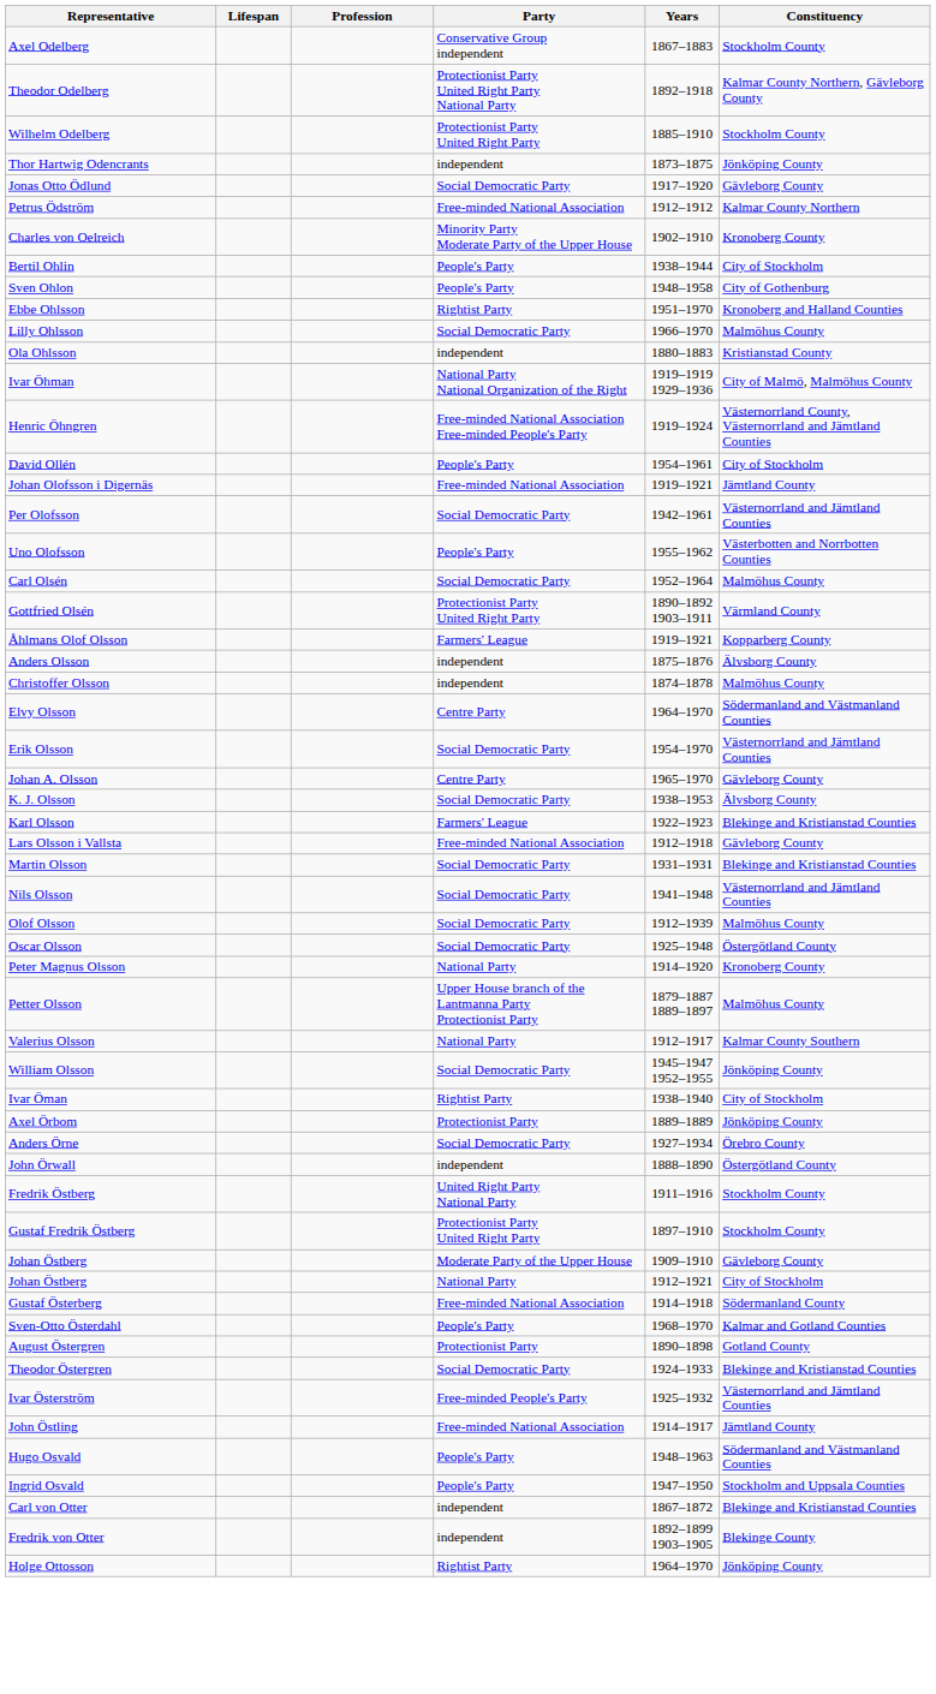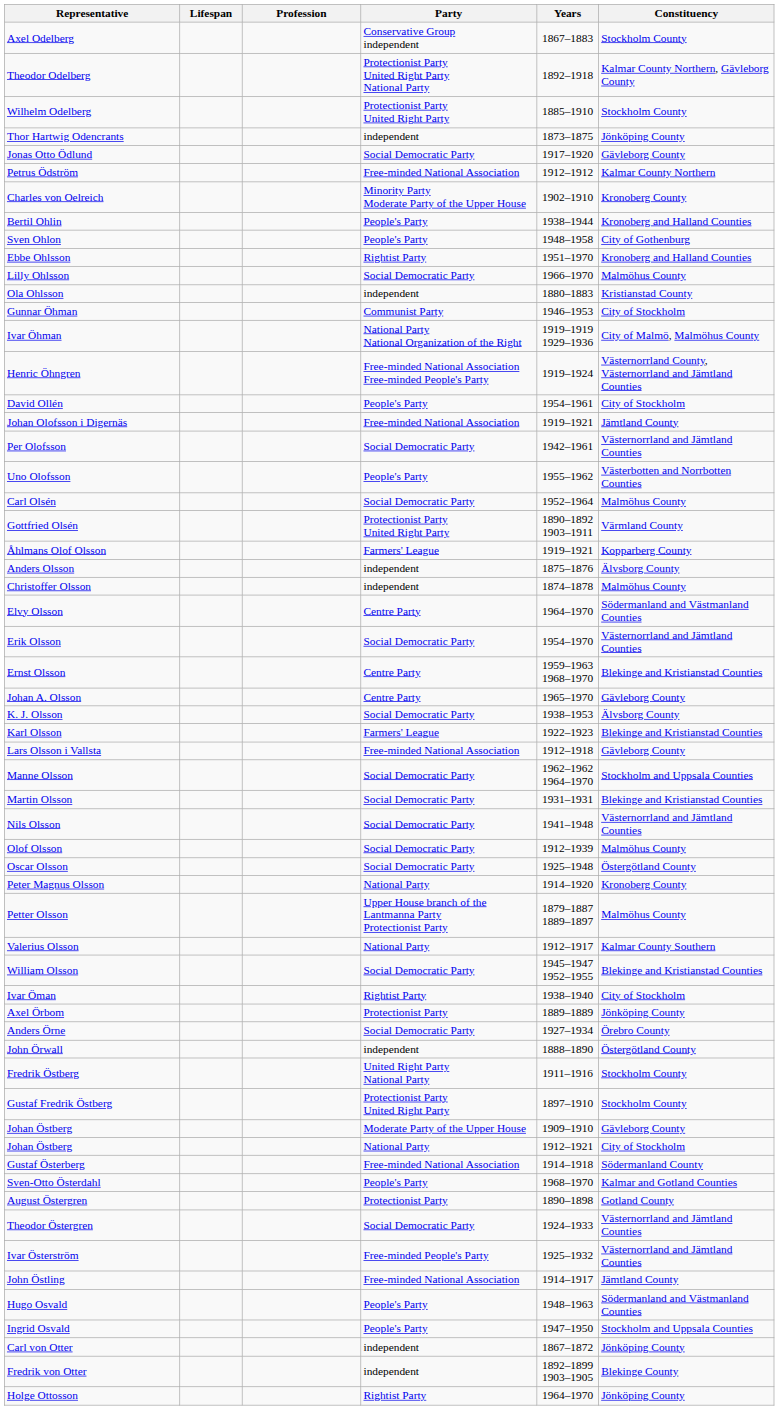 <table class="wikitable">
 <tr>
 <th style="width:15em">Representative</th>
 <th style="width:5em">Lifespan</th>
 <th style="width:10em">Profession</th>
 <th style="width:15em">Party</th>
 <th style="width:5em">Years</th>
 <th style="width:15em">Constituency</th>
 </tr>
 <tr>
 <td><a href='#'>Axel Odelberg</a></td>
 <td align=center></td>
 <td></td>
 <td> <a href='#'>Conservative Group</a><br> independent</td>
 <td align=center>1867–1883</td>
 <td><a href='#'>Stockholm County</a></td>
 </tr>
 <tr>
 <td><a href='#'>Theodor Odelberg</a></td>
 <td align=center></td>
 <td></td>
 <td> <a href='#'>Protectionist Party</a><br> <a href='#'>United Right Party</a><br> <a href='#'>National Party</a></td>
 <td align=center>1892–1918</td>
 <td><a href='#'>Kalmar County Northern</a>, <a href='#'>Gävleborg County</a></td>
 </tr>
 <tr>
 <td><a href='#'>Wilhelm Odelberg</a></td>
 <td align=center></td>
 <td></td>
 <td> <a href='#'>Protectionist Party</a><br> <a href='#'>United Right Party</a></td>
 <td align=center>1885–1910</td>
 <td><a href='#'>Stockholm County</a></td>
 </tr>
 <tr>
 <td><a href='#'>Thor Hartwig Odencrants</a></td>
 <td align=center></td>
 <td></td>
 <td> independent</td>
 <td align=center>1873–1875</td>
 <td><a href='#'>Jönköping County</a></td>
 </tr>
 <tr>
 <td><a href='#'>Jonas Otto Ödlund</a></td>
 <td align=center></td>
 <td></td>
 <td> <a href='#'>Social Democratic Party</a></td>
 <td align=center>1917–1920</td>
 <td><a href='#'>Gävleborg County</a></td>
 </tr>
 <tr>
 <td><a href='#'>Petrus Ödström</a></td>
 <td align=center></td>
 <td></td>
 <td> <a href='#'>Free-minded National Association</a></td>
 <td align=center>1912–1912</td>
 <td><a href='#'>Kalmar County Northern</a></td>
 </tr>
 <tr>
 <td><a href='#'>Charles von Oelreich</a></td>
 <td align=center></td>
 <td></td>
 <td> <a href='#'>Minority Party</a><br> <a href='#'>Moderate Party of the Upper House</a></td>
 <td align=center>1902–1910</td>
 <td><a href='#'>Kronoberg County</a></td>
 </tr>
 <tr>
 <td><a href='#'>Bertil Ohlin</a></td>
 <td align=center></td>
 <td></td>
 <td> <a href='#'>People's Party</a></td>
 <td align=center>1938–1944</td>
-<td><a href='#'>City of Stockholm</a></td>
+<td><a href='#'>Kronoberg and Halland Counties</a></td>
 </tr>
 <tr>
 <td><a href='#'>Sven Ohlon</a></td>
 <td align=center></td>
 <td></td>
 <td> <a href='#'>People's Party</a></td>
 <td align=center>1948–1958</td>
 <td><a href='#'>City of Gothenburg</a></td>
 </tr>
 <tr>
 <td><a href='#'>Ebbe Ohlsson</a></td>
 <td align=center></td>
 <td></td>
 <td> <a href='#'>Rightist Party</a></td>
 <td align=center>1951–1970</td>
 <td><a href='#'>Kronoberg and Halland Counties</a></td>
 </tr>
 <tr>
 <td><a href='#'>Lilly Ohlsson</a></td>
 <td align=center></td>
 <td></td>
 <td> <a href='#'>Social Democratic Party</a></td>
 <td align=center>1966–1970</td>
 <td><a href='#'>Malmöhus County</a></td>
 </tr>
 <tr>
 <td><a href='#'>Ola Ohlsson</a></td>
 <td align=center></td>
 <td></td>
 <td> independent</td>
 <td align=center>1880–1883</td>
 <td><a href='#'>Kristianstad County</a></td>
+</tr>
+<tr>
+<td><a href='#'>Gunnar Öhman</a></td>
+<td align=center></td>
+<td></td>
+<td> <a href='#'>Communist Party</a></td>
+<td align=center>1946–1953</td>
+<td><a href='#'>City of Stockholm</a></td>
 </tr>
 <tr>
 <td><a href='#'>Ivar Öhman</a></td>
 <td align=center></td>
 <td></td>
 <td> <a href='#'>National Party</a><br> <a href='#'>National Organization of the Right</a></td>
 <td align=center>1919–1919<br>1929–1936</td>
 <td><a href='#'>City of Malmö</a>, <a href='#'>Malmöhus County</a></td>
 </tr>
 <tr>
 <td><a href='#'>Henric Öhngren</a></td>
 <td align=center></td>
 <td></td>
 <td> <a href='#'>Free-minded National Association</a><br> <a href='#'>Free-minded People's Party</a></td>
 <td align=center>1919–1924</td>
 <td><a href='#'>Västernorrland County</a>, <a href='#'>Västernorrland and Jämtland Counties</a></td>
 </tr>
 <tr>
 <td><a href='#'>David Ollén</a></td>
 <td align=center></td>
 <td></td>
 <td> <a href='#'>People's Party</a></td>
 <td align=center>1954–1961</td>
 <td><a href='#'>City of Stockholm</a></td>
 </tr>
 <tr>
 <td><a href='#'>Johan Olofsson i Digernäs</a></td>
 <td align=center></td>
 <td></td>
 <td> <a href='#'>Free-minded National Association</a></td>
 <td align=center>1919–1921</td>
 <td><a href='#'>Jämtland County</a></td>
 </tr>
 <tr>
 <td><a href='#'>Per Olofsson</a></td>
 <td align=center></td>
 <td></td>
 <td> <a href='#'>Social Democratic Party</a></td>
 <td align=center>1942–1961</td>
 <td><a href='#'>Västernorrland and Jämtland Counties</a></td>
 </tr>
 <tr>
 <td><a href='#'>Uno Olofsson</a></td>
 <td align=center></td>
 <td></td>
 <td> <a href='#'>People's Party</a></td>
 <td align=center>1955–1962</td>
 <td><a href='#'>Västerbotten and Norrbotten Counties</a></td>
 </tr>
 <tr>
 <td><a href='#'>Carl Olsén</a></td>
 <td align=center></td>
 <td></td>
 <td> <a href='#'>Social Democratic Party</a></td>
 <td align=center>1952–1964</td>
 <td><a href='#'>Malmöhus County</a></td>
 </tr>
 <tr>
 <td><a href='#'>Gottfried Olsén</a></td>
 <td align=center></td>
 <td></td>
 <td> <a href='#'>Protectionist Party</a><br> <a href='#'>United Right Party</a></td>
 <td align=center>1890–1892<br>1903–1911</td>
 <td><a href='#'>Värmland County</a></td>
 </tr>
 <tr>
 <td><a href='#'>Åhlmans Olof Olsson</a></td>
 <td align=center></td>
 <td></td>
 <td> <a href='#'>Farmers' League</a></td>
 <td align=center>1919–1921</td>
 <td><a href='#'>Kopparberg County</a></td>
 </tr>
 <tr>
 <td><a href='#'>Anders Olsson</a></td>
 <td align=center></td>
 <td></td>
 <td> independent</td>
 <td align=center>1875–1876</td>
 <td><a href='#'>Älvsborg County</a></td>
 </tr>
 <tr>
 <td><a href='#'>Christoffer Olsson</a></td>
 <td align=center></td>
 <td></td>
 <td> independent</td>
 <td align=center>1874–1878</td>
 <td><a href='#'>Malmöhus County</a></td>
 </tr>
 <tr>
 <td><a href='#'>Elvy Olsson</a></td>
 <td align=center></td>
 <td></td>
 <td> <a href='#'>Centre Party</a></td>
 <td align=center>1964–1970</td>
 <td><a href='#'>Södermanland and Västmanland Counties</a></td>
 </tr>
 <tr>
 <td><a href='#'>Erik Olsson</a></td>
 <td align=center></td>
 <td></td>
 <td> <a href='#'>Social Democratic Party</a></td>
 <td align=center>1954–1970</td>
 <td><a href='#'>Västernorrland and Jämtland Counties</a></td>
 </tr>
 <tr>
+<td><a href='#'>Ernst Olsson</a></td>
+<td align=center></td>
+<td></td>
+<td> <a href='#'>Centre Party</a></td>
+<td align=center>1959–1963<br>1968–1970</td>
+<td><a href='#'>Blekinge and Kristianstad Counties</a></td>
+</tr>
+<tr>
 <td><a href='#'>Johan A. Olsson</a></td>
 <td align=center></td>
 <td></td>
 <td> <a href='#'>Centre Party</a></td>
 <td align=center>1965–1970</td>
 <td><a href='#'>Gävleborg County</a></td>
 </tr>
 <tr>
 <td><a href='#'>K. J. Olsson</a></td>
 <td align=center></td>
 <td></td>
 <td> <a href='#'>Social Democratic Party</a></td>
 <td align=center>1938–1953</td>
 <td><a href='#'>Älvsborg County</a></td>
 </tr>
 <tr>
 <td><a href='#'>Karl Olsson</a></td>
 <td align=center></td>
 <td></td>
 <td> <a href='#'>Farmers' League</a></td>
 <td align=center>1922–1923</td>
 <td><a href='#'>Blekinge and Kristianstad Counties</a></td>
 </tr>
 <tr>
 <td><a href='#'>Lars Olsson i Vallsta</a></td>
 <td align=center></td>
 <td></td>
 <td> <a href='#'>Free-minded National Association</a></td>
 <td align=center>1912–1918</td>
 <td><a href='#'>Gävleborg County</a></td>
+</tr>
+<tr>
+<td><a href='#'>Manne Olsson</a></td>
+<td align=center></td>
+<td></td>
+<td> <a href='#'>Social Democratic Party</a></td>
+<td align=center>1962–1962<br>1964–1970</td>
+<td><a href='#'>Stockholm and Uppsala Counties</a></td>
 </tr>
 <tr>
 <td><a href='#'>Martin Olsson</a></td>
 <td align=center></td>
 <td></td>
 <td> <a href='#'>Social Democratic Party</a></td>
 <td align=center>1931–1931</td>
 <td><a href='#'>Blekinge and Kristianstad Counties</a></td>
 </tr>
 <tr>
 <td><a href='#'>Nils Olsson</a></td>
 <td align=center></td>
 <td></td>
 <td> <a href='#'>Social Democratic Party</a></td>
 <td align=center>1941–1948</td>
 <td><a href='#'>Västernorrland and Jämtland Counties</a></td>
 </tr>
 <tr>
 <td><a href='#'>Olof Olsson</a></td>
 <td align=center></td>
 <td></td>
 <td> <a href='#'>Social Democratic Party</a></td>
 <td align=center>1912–1939</td>
 <td><a href='#'>Malmöhus County</a></td>
 </tr>
 <tr>
 <td><a href='#'>Oscar Olsson</a></td>
 <td align=center></td>
 <td></td>
 <td> <a href='#'>Social Democratic Party</a></td>
 <td align=center>1925–1948</td>
 <td><a href='#'>Östergötland County</a></td>
 </tr>
 <tr>
 <td><a href='#'>Peter Magnus Olsson</a></td>
 <td align=center></td>
 <td></td>
 <td> <a href='#'>National Party</a></td>
 <td align=center>1914–1920</td>
 <td><a href='#'>Kronoberg County</a></td>
 </tr>
 <tr>
 <td><a href='#'>Petter Olsson</a></td>
 <td align=center></td>
 <td></td>
 <td> <a href='#'>Upper House branch of the Lantmanna Party</a><br> <a href='#'>Protectionist Party</a></td>
 <td align=center>1879–1887<br>1889–1897</td>
 <td><a href='#'>Malmöhus County</a></td>
 </tr>
 <tr>
 <td><a href='#'>Valerius Olsson</a></td>
 <td align=center></td>
 <td></td>
 <td> <a href='#'>National Party</a></td>
 <td align=center>1912–1917</td>
 <td><a href='#'>Kalmar County Southern</a></td>
 </tr>
 <tr>
 <td><a href='#'>William Olsson</a></td>
 <td align=center></td>
 <td></td>
 <td> <a href='#'>Social Democratic Party</a></td>
 <td align=center>1945–1947<br>1952–1955</td>
-<td><a href='#'>Jönköping County</a></td>
+<td><a href='#'>Blekinge and Kristianstad Counties</a></td>
 </tr>
 <tr>
 <td><a href='#'>Ivar Öman</a></td>
 <td align=center></td>
 <td></td>
 <td> <a href='#'>Rightist Party</a></td>
 <td align=center>1938–1940</td>
 <td><a href='#'>City of Stockholm</a></td>
 </tr>
 <tr>
 <td><a href='#'>Axel Örbom</a></td>
 <td align=center></td>
 <td></td>
 <td> <a href='#'>Protectionist Party</a></td>
 <td align=center>1889–1889</td>
 <td><a href='#'>Jönköping County</a></td>
 </tr>
 <tr>
 <td><a href='#'>Anders Örne</a></td>
 <td align=center></td>
 <td></td>
 <td> <a href='#'>Social Democratic Party</a></td>
 <td align=center>1927–1934</td>
 <td><a href='#'>Örebro County</a></td>
 </tr>
 <tr>
 <td><a href='#'>John Örwall</a></td>
 <td align=center></td>
 <td></td>
 <td> independent</td>
 <td align=center>1888–1890</td>
 <td><a href='#'>Östergötland County</a></td>
 </tr>
 <tr>
 <td><a href='#'>Fredrik Östberg</a></td>
 <td align=center></td>
 <td></td>
 <td> <a href='#'>United Right Party</a><br> <a href='#'>National Party</a></td>
 <td align=center>1911–1916</td>
 <td><a href='#'>Stockholm County</a></td>
 </tr>
 <tr>
 <td><a href='#'>Gustaf Fredrik Östberg</a></td>
 <td align=center></td>
 <td></td>
 <td> <a href='#'>Protectionist Party</a><br> <a href='#'>United Right Party</a></td>
 <td align=center>1897–1910</td>
 <td><a href='#'>Stockholm County</a></td>
 </tr>
 <tr>
 <td><a href='#'>Johan Östberg</a></td>
 <td align=center></td>
 <td></td>
 <td> <a href='#'>Moderate Party of the Upper House</a></td>
 <td align=center>1909–1910</td>
 <td><a href='#'>Gävleborg County</a></td>
 </tr>
 <tr>
 <td><a href='#'>Johan Östberg</a></td>
 <td align=center></td>
 <td></td>
 <td> <a href='#'>National Party</a></td>
 <td align=center>1912–1921</td>
 <td><a href='#'>City of Stockholm</a></td>
 </tr>
 <tr>
 <td><a href='#'>Gustaf Österberg</a></td>
 <td align=center></td>
 <td></td>
 <td> <a href='#'>Free-minded National Association</a></td>
 <td align=center>1914–1918</td>
 <td><a href='#'>Södermanland County</a></td>
 </tr>
 <tr>
 <td><a href='#'>Sven-Otto Österdahl</a></td>
 <td align=center></td>
 <td></td>
 <td> <a href='#'>People's Party</a></td>
 <td align=center>1968–1970</td>
 <td><a href='#'>Kalmar and Gotland Counties</a></td>
 </tr>
 <tr>
 <td><a href='#'>August Östergren</a></td>
 <td align=center></td>
 <td></td>
 <td> <a href='#'>Protectionist Party</a></td>
 <td align=center>1890–1898</td>
 <td><a href='#'>Gotland County</a></td>
 </tr>
 <tr>
 <td><a href='#'>Theodor Östergren</a></td>
 <td align=center></td>
 <td></td>
 <td> <a href='#'>Social Democratic Party</a></td>
 <td align=center>1924–1933</td>
-<td><a href='#'>Blekinge and Kristianstad Counties</a></td>
+<td><a href='#'>Västernorrland and Jämtland Counties</a></td>
 </tr>
 <tr>
 <td><a href='#'>Ivar Österström</a></td>
 <td align=center></td>
 <td></td>
 <td> <a href='#'>Free-minded People's Party</a></td>
 <td align=center>1925–1932</td>
 <td><a href='#'>Västernorrland and Jämtland Counties</a></td>
 </tr>
 <tr>
 <td><a href='#'>John Östling</a></td>
 <td align=center></td>
 <td></td>
 <td> <a href='#'>Free-minded National Association</a></td>
 <td align=center>1914–1917</td>
 <td><a href='#'>Jämtland County</a></td>
 </tr>
 <tr>
 <td><a href='#'>Hugo Osvald</a></td>
 <td align=center></td>
 <td></td>
 <td> <a href='#'>People's Party</a></td>
 <td align=center>1948–1963</td>
 <td><a href='#'>Södermanland and Västmanland Counties</a></td>
 </tr>
 <tr>
 <td><a href='#'>Ingrid Osvald</a></td>
 <td align=center></td>
 <td></td>
 <td> <a href='#'>People's Party</a></td>
 <td align=center>1947–1950</td>
 <td><a href='#'>Stockholm and Uppsala Counties</a></td>
 </tr>
 <tr>
 <td><a href='#'>Carl von Otter</a></td>
 <td align=center></td>
 <td></td>
 <td> independent</td>
 <td align=center>1867–1872</td>
-<td><a href='#'>Blekinge and Kristianstad Counties</a></td>
+<td><a href='#'>Jönköping County</a></td>
 </tr>
 <tr>
 <td><a href='#'>Fredrik von Otter</a></td>
 <td align=center></td>
 <td></td>
 <td> independent</td>
 <td align=center>1892–1899<br>1903–1905</td>
 <td><a href='#'>Blekinge County</a></td>
 </tr>
 <tr>
 <td><a href='#'>Holge Ottosson</a></td>
 <td align=center></td>
 <td></td>
 <td> <a href='#'>Rightist Party</a></td>
 <td align=center>1964–1970</td>
 <td><a href='#'>Jönköping County</a></td>
 </tr>
 </table>
